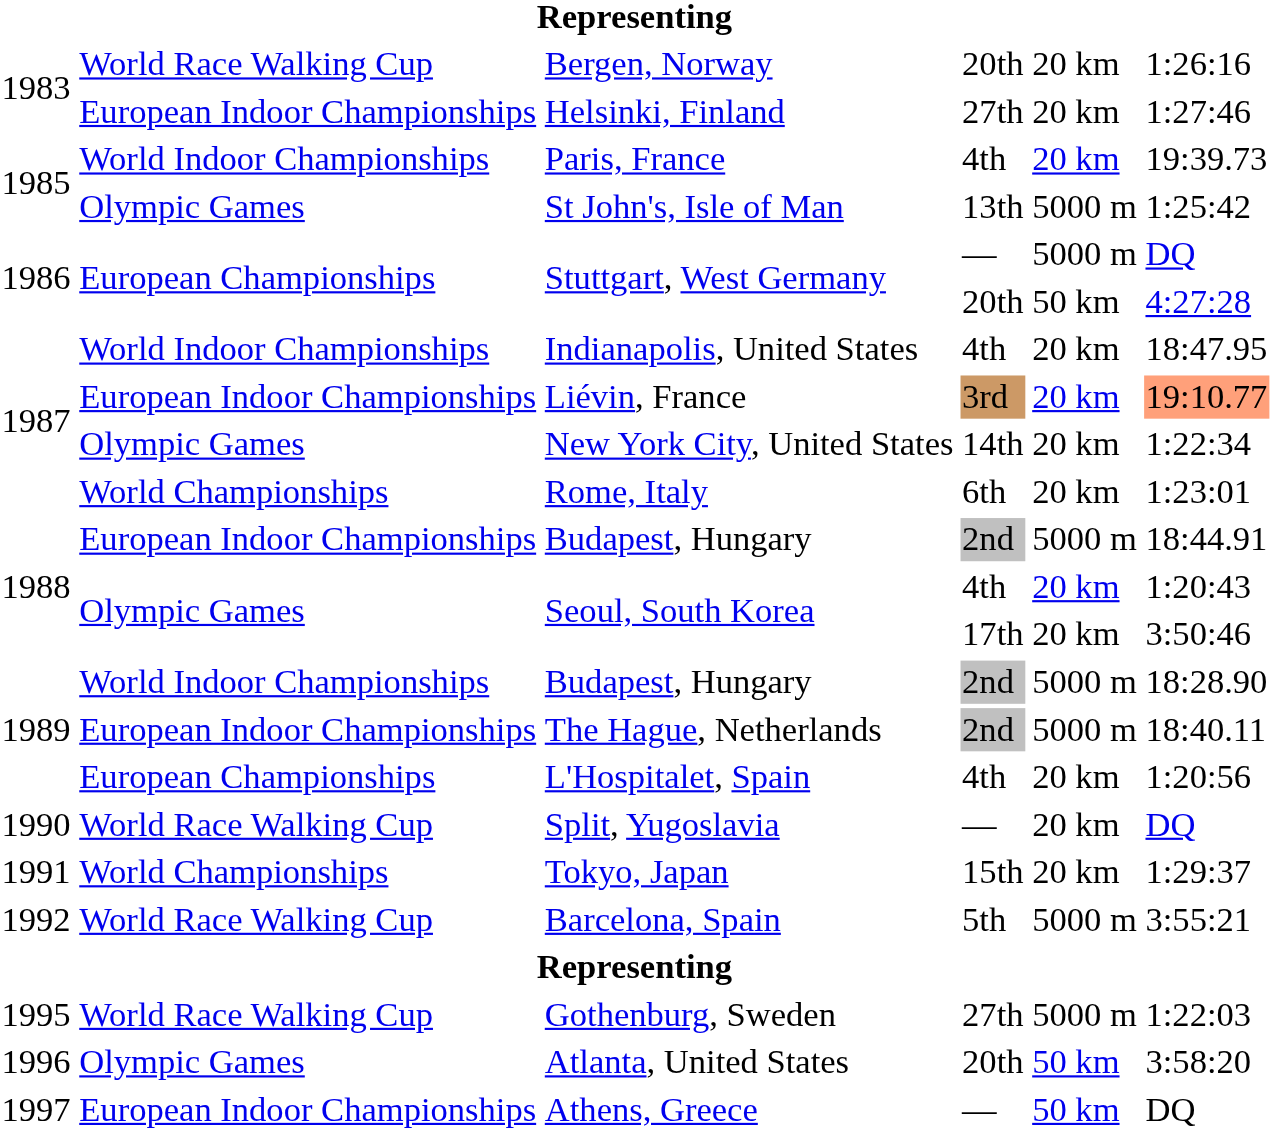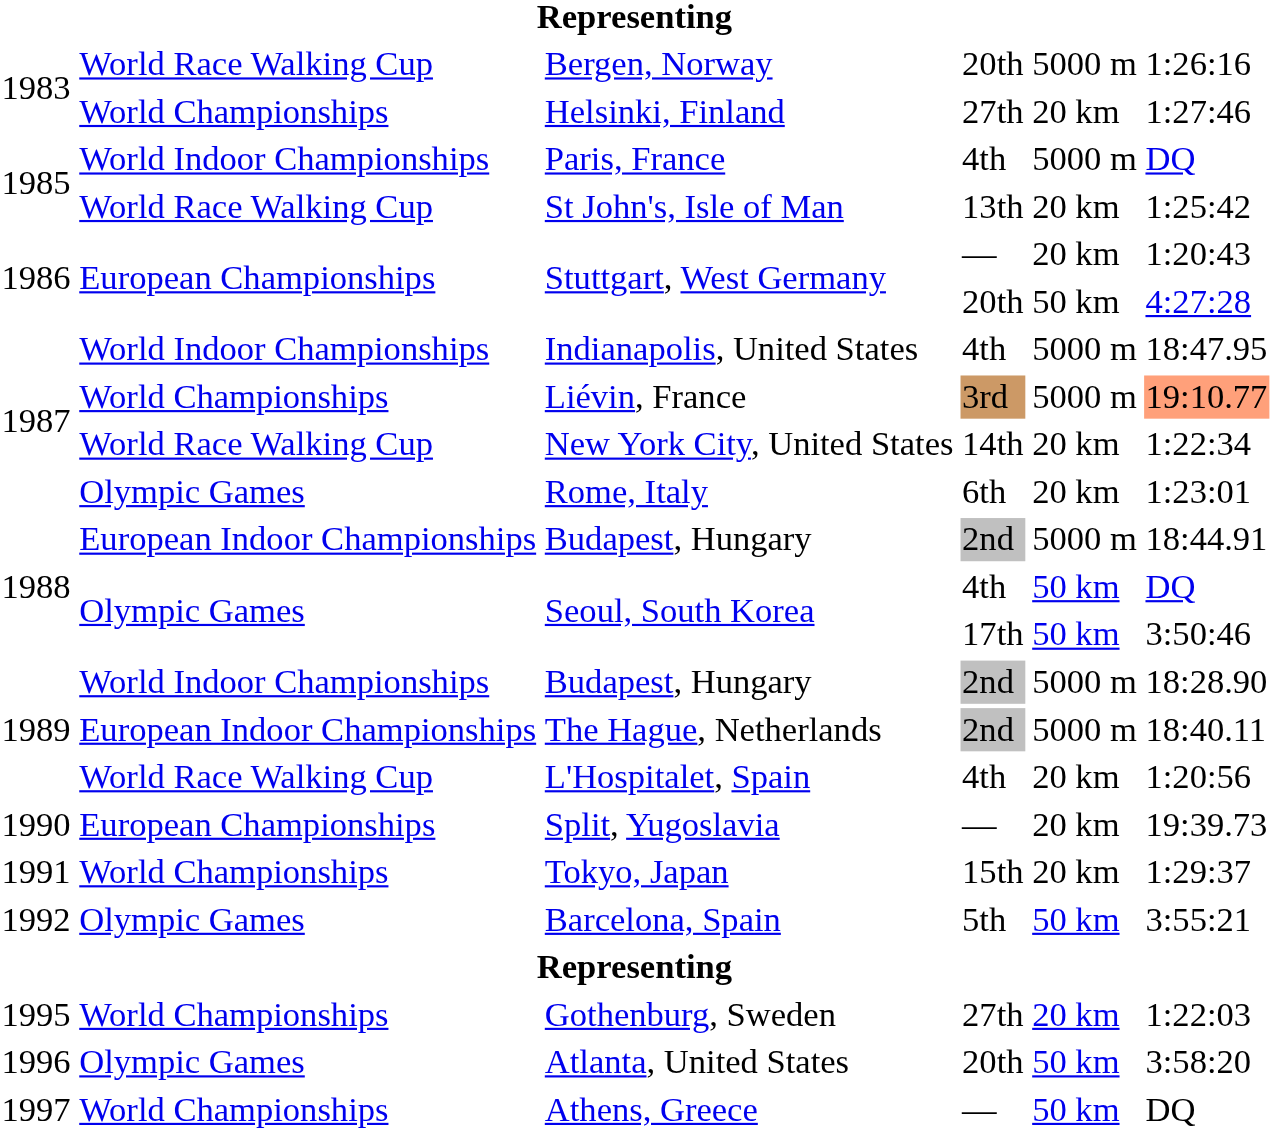 <table>
 <tr>
 <th colspan="6">Representing </th>
 </tr>
 <tr>
 <td rowspan=2>1983</td>
 <td><a href='#'>World Race Walking Cup</a></td>
 <td><a href='#'>Bergen, Norway</a></td>
 <td>20th</td>
-<td>20 km</td>
+<td>5000 m</td>
 <td>1:26:16</td>
 </tr>
 <tr>
-<td><a href='#'>European Indoor Championships</a></td>
+<td><a href='#'>World Championships</a></td>
 <td><a href='#'>Helsinki, Finland</a></td>
 <td>27th</td>
 <td>20 km</td>
 <td>1:27:46</td>
 </tr>
 <tr>
 <td rowspan=2>1985</td>
 <td><a href='#'>World Indoor Championships</a></td>
 <td><a href='#'>Paris, France</a></td>
 <td>4th</td>
-<td><a href='#'>20 km</a></td>
-<td>19:39.73</td>
+<td>5000 m</td>
+<td><a href='#'>DQ</a></td>
 </tr>
 <tr>
-<td><a href='#'>Olympic Games</a></td>
+<td><a href='#'>World Race Walking Cup</a></td>
 <td><a href='#'>St John's, Isle of Man</a></td>
 <td>13th</td>
-<td>5000 m</td>
+<td>20 km</td>
 <td>1:25:42</td>
 </tr>
 <tr>
 <td rowspan=2>1986</td>
 <td rowspan=2><a href='#'>European Championships</a></td>
 <td rowspan=2><a href='#'>Stuttgart</a>, <a href='#'>West Germany</a></td>
 <td>—</td>
-<td>5000 m</td>
-<td><a href='#'>DQ</a></td>
+<td>20 km</td>
+<td>1:20:43</td>
 </tr>
 <tr>
 <td>20th</td>
 <td>50 km</td>
 <td><a href='#'>4:27:28</a></td>
 </tr>
 <tr>
 <td rowspan=4>1987</td>
 <td><a href='#'>World Indoor Championships</a></td>
 <td><a href='#'>Indianapolis</a>, United States</td>
 <td>4th</td>
-<td>20 km</td>
+<td>5000 m</td>
 <td>18:47.95</td>
 </tr>
 <tr>
-<td><a href='#'>European Indoor Championships</a></td>
+<td><a href='#'>World Championships</a></td>
 <td><a href='#'>Liévin</a>, France</td>
 <td bgcolor="cc9966">3rd</td>
-<td><a href='#'>20 km</a></td>
+<td>5000 m</td>
 <td style="background: lightsalmon;">19:10.77</td>
 </tr>
 <tr>
-<td><a href='#'>Olympic Games</a></td>
+<td><a href='#'>World Race Walking Cup</a></td>
 <td><a href='#'>New York City</a>, United States</td>
 <td>14th</td>
 <td>20 km</td>
 <td>1:22:34</td>
 </tr>
 <tr>
-<td><a href='#'>World Championships</a></td>
+<td><a href='#'>Olympic Games</a></td>
 <td><a href='#'>Rome, Italy</a></td>
 <td>6th</td>
 <td>20 km</td>
 <td>1:23:01</td>
 </tr>
 <tr>
 <td rowspan=3>1988</td>
 <td><a href='#'>European Indoor Championships</a></td>
 <td><a href='#'>Budapest</a>, Hungary</td>
 <td bgcolor="silver">2nd</td>
 <td>5000 m</td>
 <td>18:44.91</td>
 </tr>
 <tr>
 <td rowspan=2><a href='#'>Olympic Games</a></td>
 <td rowspan=2><a href='#'>Seoul, South Korea</a></td>
 <td>4th</td>
-<td><a href='#'>20 km</a></td>
-<td>1:20:43</td>
+<td><a href='#'>50 km</a></td>
+<td><a href='#'>DQ</a></td>
 </tr>
 <tr>
 <td>17th</td>
-<td>20 km</td>
+<td><a href='#'>50 km</a></td>
 <td>3:50:46</td>
 </tr>
 <tr>
 <td rowspan=3>1989</td>
 <td><a href='#'>World Indoor Championships</a></td>
 <td><a href='#'>Budapest</a>, Hungary</td>
 <td bgcolor="silver">2nd</td>
 <td>5000 m</td>
 <td>18:28.90</td>
 </tr>
 <tr>
 <td><a href='#'>European Indoor Championships</a></td>
 <td><a href='#'>The Hague</a>, Netherlands</td>
 <td bgcolor="silver">2nd</td>
 <td>5000 m</td>
 <td>18:40.11</td>
 </tr>
 <tr>
-<td><a href='#'>European Championships</a></td>
+<td><a href='#'>World Race Walking Cup</a></td>
 <td><a href='#'>L'Hospitalet</a>, <a href='#'>Spain</a></td>
 <td>4th</td>
 <td>20 km</td>
 <td>1:20:56</td>
 </tr>
 <tr>
 <td>1990</td>
-<td><a href='#'>World Race Walking Cup</a></td>
+<td><a href='#'>European Championships</a></td>
 <td><a href='#'>Split</a>, <a href='#'>Yugoslavia</a></td>
 <td>—</td>
 <td>20 km</td>
-<td><a href='#'>DQ</a></td>
+<td>19:39.73</td>
 </tr>
 <tr>
 <td>1991</td>
 <td><a href='#'>World Championships</a></td>
 <td><a href='#'>Tokyo, Japan</a></td>
 <td>15th</td>
 <td>20 km</td>
 <td>1:29:37</td>
 </tr>
 <tr>
 <td>1992</td>
-<td><a href='#'>World Race Walking Cup</a></td>
+<td><a href='#'>Olympic Games</a></td>
 <td><a href='#'>Barcelona, Spain</a></td>
 <td>5th</td>
-<td>5000 m</td>
+<td><a href='#'>50 km</a></td>
 <td>3:55:21</td>
 </tr>
 <tr>
 <th colspan="6">Representing </th>
 </tr>
 <tr>
 <td>1995</td>
-<td><a href='#'>World Race Walking Cup</a></td>
+<td><a href='#'>World Championships</a></td>
 <td><a href='#'>Gothenburg</a>, Sweden</td>
 <td>27th</td>
-<td>5000 m</td>
+<td><a href='#'>20 km</a></td>
 <td>1:22:03</td>
 </tr>
 <tr>
 <td>1996</td>
 <td><a href='#'>Olympic Games</a></td>
 <td><a href='#'>Atlanta</a>, United States</td>
 <td>20th</td>
 <td><a href='#'>50 km</a></td>
 <td>3:58:20</td>
 </tr>
 <tr>
 <td>1997</td>
-<td><a href='#'>European Indoor Championships</a></td>
+<td><a href='#'>World Championships</a></td>
 <td><a href='#'>Athens, Greece</a></td>
 <td>—</td>
 <td><a href='#'>50 km</a></td>
 <td>DQ</td>
 </tr>
 </table>
